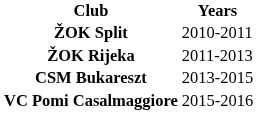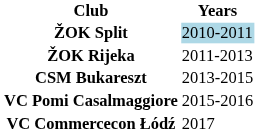 <table>
 <tr>
 <th scope="col">Club</th>
 <th scope="col">Years</th>
 </tr>
 <tr>
 <th scope="row"> ŽOK Split</th>
-<td>2010-2011</td>
+<td style="background: lightblue;">2010-2011</td>
 </tr>
 <tr>
 <th scope="row"> ŽOK Rijeka</th>
 <td>2011-2013</td>
 </tr>
 <tr>
 <th scope="row"> CSM Bukareszt</th>
 <td>2013-2015</td>
 </tr>
 <tr>
 <th scope="row"> VC Pomi Casalmaggiore</th>
 <td>2015-2016</td>
 </tr>
+<tr>
+<th scope="row"> VC Commercecon Łódź</th>
+<td>2017</td>
+</tr>
 </table>
